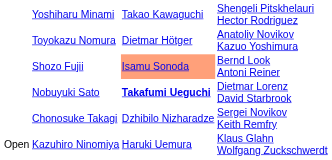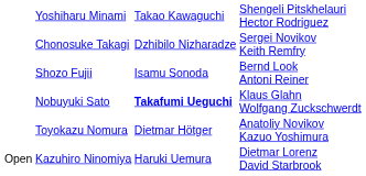 <table>
 <tr>
 <td></td>
 <td> <a href='#'>Yoshiharu Minami</a></td>
 <td> <a href='#'>Takao Kawaguchi</a></td>
 <td> <a href='#'>Shengeli Pitskhelauri</a> <br>  <a href='#'>Hector Rodriguez</a></td>
 </tr>
 <tr>
 <td></td>
-<td> <a href='#'>Toyokazu Nomura</a></td>
-<td> <a href='#'>Dietmar Hötger</a></td>
-<td> <a href='#'>Anatoliy Novikov</a> <br>  <a href='#'>Kazuo Yoshimura</a></td>
+<td> <a href='#'>Chonosuke Takagi</a></td>
+<td> <a href='#'>Dzhibilo Nizharadze</a></td>
+<td> <a href='#'>Sergei Novikov</a> <br>  <a href='#'>Keith Remfry</a></td>
 </tr>
 <tr>
 <td></td>
 <td> <a href='#'>Shozo Fujii</a></td>
-<td style="background: lightsalmon;"> <a href='#'>Isamu Sonoda</a></td>
+<td> <a href='#'>Isamu Sonoda</a></td>
 <td> <a href='#'>Bernd Look</a> <br>  <a href='#'>Antoni Reiner</a></td>
 </tr>
 <tr>
 <td></td>
 <td> <a href='#'>Nobuyuki Sato</a></td>
 <td><strong> <a href='#'>Takafumi Ueguchi</a></strong></td>
-<td> <a href='#'>Dietmar Lorenz</a> <br>  <a href='#'>David Starbrook</a></td>
+<td> <a href='#'>Klaus Glahn</a> <br>  <a href='#'>Wolfgang Zuckschwerdt</a></td>
 </tr>
 <tr>
 <td></td>
-<td> <a href='#'>Chonosuke Takagi</a></td>
-<td> <a href='#'>Dzhibilo Nizharadze</a></td>
-<td> <a href='#'>Sergei Novikov</a> <br>  <a href='#'>Keith Remfry</a></td>
+<td> <a href='#'>Toyokazu Nomura</a></td>
+<td> <a href='#'>Dietmar Hötger</a></td>
+<td> <a href='#'>Anatoliy Novikov</a> <br>  <a href='#'>Kazuo Yoshimura</a></td>
 </tr>
 <tr>
 <td>Open</td>
 <td> <a href='#'>Kazuhiro Ninomiya</a></td>
 <td> <a href='#'>Haruki Uemura</a></td>
-<td> <a href='#'>Klaus Glahn</a> <br>  <a href='#'>Wolfgang Zuckschwerdt</a></td>
+<td> <a href='#'>Dietmar Lorenz</a> <br>  <a href='#'>David Starbrook</a></td>
 </tr>
 </table>
